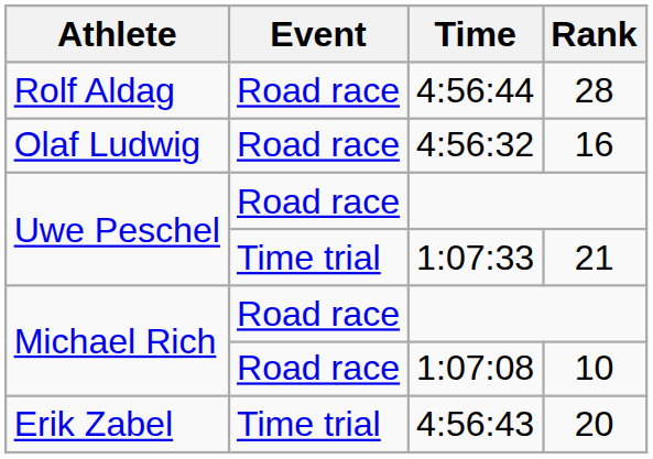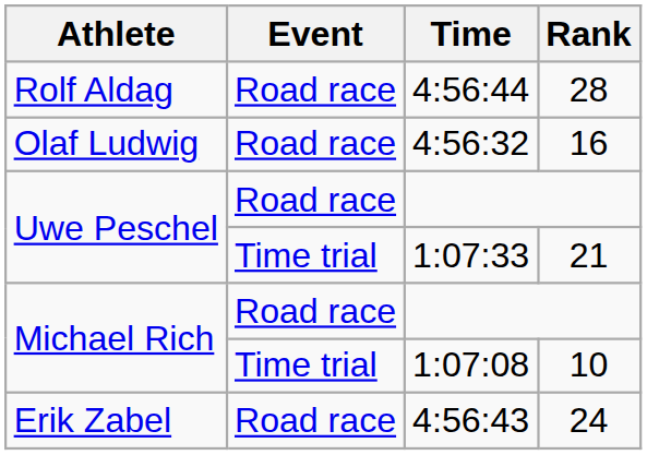 <table class="wikitable" style="font-size:90%">
 <tr>
 <th>Athlete</th>
 <th>Event</th>
 <th>Time</th>
 <th>Rank</th>
 </tr>
 <tr align=center>
 <td align=left><a href='#'>Rolf Aldag</a></td>
 <td align=left><a href='#'>Road race</a></td>
 <td>4:56:44</td>
 <td>28</td>
 </tr>
 <tr align=center>
 <td align=left><a href='#'>Olaf Ludwig</a></td>
 <td align=left><a href='#'>Road race</a></td>
 <td>4:56:32</td>
 <td>16</td>
 </tr>
 <tr align=center>
 <td align=left rowspan=2><a href='#'>Uwe Peschel</a></td>
 <td align=left><a href='#'>Road race</a></td>
 <td colspan=2></td>
 </tr>
 <tr align=center>
 <td align=left><a href='#'>Time trial</a></td>
 <td>1:07:33</td>
 <td>21</td>
 </tr>
 <tr align=center>
 <td align=left rowspan=2><a href='#'>Michael Rich</a></td>
 <td align=left><a href='#'>Road race</a></td>
 <td colspan=2></td>
 </tr>
 <tr align=center>
-<td align=left><a href='#'>Road race</a></td>
+<td align=left><a href='#'>Time trial</a></td>
 <td>1:07:08</td>
 <td>10</td>
 </tr>
 <tr align=center>
 <td align=left><a href='#'>Erik Zabel</a></td>
-<td align=left><a href='#'>Time trial</a></td>
+<td align=left><a href='#'>Road race</a></td>
 <td>4:56:43</td>
-<td>20</td>
+<td>24</td>
 </tr>
 </table>
